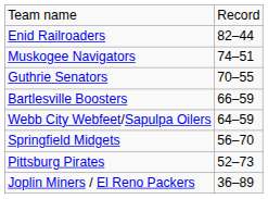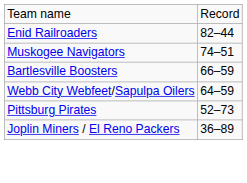 <table class="wikitable">
 <tr>
 <td>Team name</td>
 <td>Record</td>
 </tr>
 <tr>
 <td><a href='#'>Enid Railroaders</a></td>
 <td>82–44</td>
 </tr>
 <tr>
 <td><a href='#'>Muskogee Navigators</a></td>
 <td>74–51</td>
 </tr>
 <tr>
-<td><a href='#'>Guthrie Senators</a></td>
-<td>70–55</td>
-</tr>
-<tr>
 <td><a href='#'>Bartlesville Boosters</a></td>
 <td>66–59</td>
 </tr>
 <tr>
 <td><a href='#'>Webb City Webfeet</a>/<a href='#'>Sapulpa Oilers</a></td>
 <td>64–59</td>
-</tr>
-<tr>
-<td><a href='#'>Springfield Midgets</a></td>
-<td>56–70</td>
 </tr>
 <tr>
 <td><a href='#'>Pittsburg Pirates</a></td>
 <td>52–73</td>
 </tr>
 <tr>
 <td><a href='#'>Joplin Miners</a> / <a href='#'>El Reno Packers</a></td>
 <td>36–89</td>
 </tr>
 </table>
